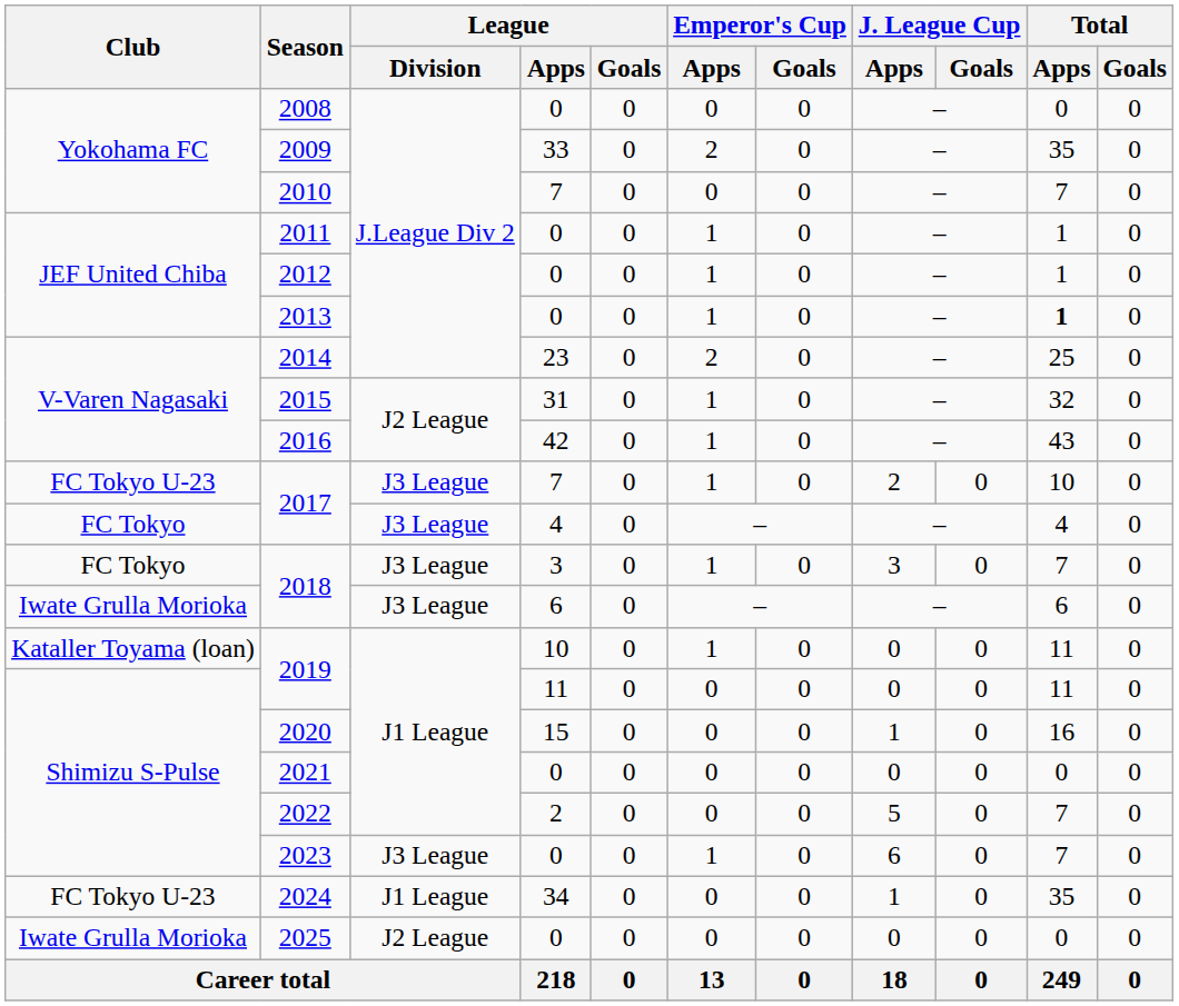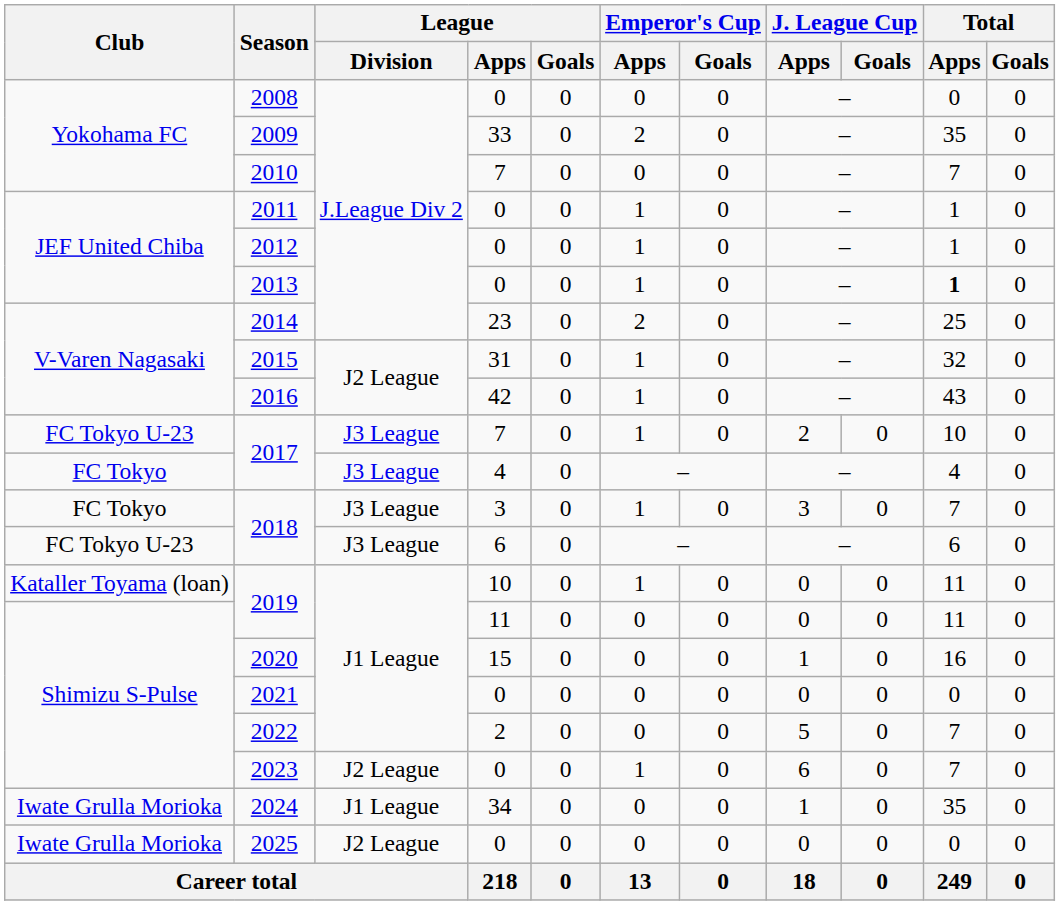 <table class="wikitable" style="text-align:center;">
 <tr>
 <th rowspan=2>Club</th>
 <th rowspan=2>Season</th>
 <th colspan=3>League</th>
 <th colspan=2><a href='#'>Emperor's Cup</a></th>
 <th colspan=2><a href='#'>J. League Cup</a></th>
 <th colspan=2>Total</th>
 </tr>
 <tr>
 <th>Division</th>
 <th>Apps</th>
 <th>Goals</th>
 <th>Apps</th>
 <th>Goals</th>
 <th>Apps</th>
 <th>Goals</th>
 <th>Apps</th>
 <th>Goals</th>
 </tr>
 <tr>
 <td rowspan="3"><a href='#'>Yokohama FC</a></td>
 <td><a href='#'>2008</a></td>
 <td rowspan="7"><a href='#'>J.League Div 2</a></td>
 <td>0</td>
 <td>0</td>
 <td>0</td>
 <td>0</td>
 <td colspan="2">–</td>
 <td>0</td>
 <td>0</td>
 </tr>
 <tr>
 <td><a href='#'>2009</a></td>
 <td>33</td>
 <td>0</td>
 <td>2</td>
 <td>0</td>
 <td colspan="2">–</td>
 <td>35</td>
 <td>0</td>
 </tr>
 <tr>
 <td><a href='#'>2010</a></td>
 <td>7</td>
 <td>0</td>
 <td>0</td>
 <td>0</td>
 <td colspan="2">–</td>
 <td>7</td>
 <td>0</td>
 </tr>
 <tr>
 <td rowspan="3"><a href='#'>JEF United Chiba</a></td>
 <td><a href='#'>2011</a></td>
 <td>0</td>
 <td>0</td>
 <td>1</td>
 <td>0</td>
 <td colspan="2">–</td>
 <td>1</td>
 <td>0</td>
 </tr>
 <tr>
 <td><a href='#'>2012</a></td>
 <td>0</td>
 <td>0</td>
 <td>1</td>
 <td>0</td>
 <td colspan="2">–</td>
 <td>1</td>
 <td>0</td>
 </tr>
 <tr>
 <td><a href='#'>2013</a></td>
 <td>0</td>
 <td>0</td>
 <td>1</td>
 <td>0</td>
 <td colspan="2">–</td>
 <td><strong>1</strong></td>
 <td>0</td>
 </tr>
 <tr>
 <td rowspan="3"><a href='#'>V-Varen Nagasaki</a></td>
 <td><a href='#'>2014</a></td>
 <td>23</td>
 <td>0</td>
 <td>2</td>
 <td>0</td>
 <td colspan="2">–</td>
 <td>25</td>
 <td>0</td>
 </tr>
 <tr>
 <td><a href='#'>2015</a></td>
 <td rowspan="2">J2 League</td>
 <td>31</td>
 <td>0</td>
 <td>1</td>
 <td>0</td>
 <td colspan="2">–</td>
 <td>32</td>
 <td>0</td>
 </tr>
 <tr>
 <td><a href='#'>2016</a></td>
 <td>42</td>
 <td>0</td>
 <td>1</td>
 <td>0</td>
 <td colspan="2">–</td>
 <td>43</td>
 <td>0</td>
 </tr>
 <tr>
 <td><a href='#'>FC Tokyo U-23</a></td>
 <td rowspan="2"><a href='#'>2017</a></td>
 <td><a href='#'>J3 League</a></td>
 <td>7</td>
 <td>0</td>
 <td>1</td>
 <td>0</td>
 <td>2</td>
 <td>0</td>
 <td>10</td>
 <td>0</td>
 </tr>
 <tr>
 <td><a href='#'>FC Tokyo</a></td>
 <td><a href='#'>J3 League</a></td>
 <td>4</td>
 <td>0</td>
 <td colspan="2">–</td>
 <td colspan="2">–</td>
 <td>4</td>
 <td>0</td>
 </tr>
 <tr>
 <td>FC Tokyo</td>
 <td rowspan="2"><a href='#'>2018</a></td>
 <td>J3 League</td>
 <td>3</td>
 <td>0</td>
 <td>1</td>
 <td>0</td>
 <td>3</td>
 <td>0</td>
 <td>7</td>
 <td>0</td>
 </tr>
 <tr>
-<td><a href='#'>Iwate Grulla Morioka</a></td>
+<td>FC Tokyo U-23</td>
 <td>J3 League</td>
 <td>6</td>
 <td>0</td>
 <td colspan="2">–</td>
 <td colspan="2">–</td>
 <td>6</td>
 <td>0</td>
 </tr>
 <tr>
 <td><a href='#'>Kataller Toyama</a> (loan)</td>
 <td rowspan="2"><a href='#'>2019</a></td>
 <td rowspan="5">J1 League</td>
 <td>10</td>
 <td>0</td>
 <td>1</td>
 <td>0</td>
 <td>0</td>
 <td>0</td>
 <td>11</td>
 <td>0</td>
 </tr>
 <tr>
 <td rowspan="5"><a href='#'>Shimizu S-Pulse</a></td>
 <td>11</td>
 <td>0</td>
 <td>0</td>
 <td>0</td>
 <td>0</td>
 <td>0</td>
 <td>11</td>
 <td>0</td>
 </tr>
 <tr>
 <td><a href='#'>2020</a></td>
 <td>15</td>
 <td>0</td>
 <td>0</td>
 <td>0</td>
 <td>1</td>
 <td>0</td>
 <td>16</td>
 <td>0</td>
 </tr>
 <tr>
 <td><a href='#'>2021</a></td>
 <td>0</td>
 <td>0</td>
 <td>0</td>
 <td>0</td>
 <td>0</td>
 <td>0</td>
 <td>0</td>
 <td>0</td>
 </tr>
 <tr>
 <td><a href='#'>2022</a></td>
 <td>2</td>
 <td>0</td>
 <td>0</td>
 <td>0</td>
 <td>5</td>
 <td>0</td>
 <td>7</td>
 <td>0</td>
 </tr>
 <tr>
 <td><a href='#'>2023</a></td>
-<td>J3 League</td>
+<td>J2 League</td>
 <td>0</td>
 <td>0</td>
 <td>1</td>
 <td>0</td>
 <td>6</td>
 <td>0</td>
 <td>7</td>
 <td>0</td>
 </tr>
 <tr>
-<td>FC Tokyo U-23</td>
+<td><a href='#'>Iwate Grulla Morioka</a></td>
 <td><a href='#'>2024</a></td>
 <td>J1 League</td>
 <td>34</td>
 <td>0</td>
 <td>0</td>
 <td>0</td>
 <td>1</td>
 <td>0</td>
 <td>35</td>
 <td>0</td>
 </tr>
 <tr>
 <td><a href='#'>Iwate Grulla Morioka</a></td>
 <td><a href='#'>2025</a></td>
 <td>J2 League</td>
 <td>0</td>
 <td>0</td>
 <td>0</td>
 <td>0</td>
 <td>0</td>
 <td>0</td>
 <td>0</td>
 <td>0</td>
 </tr>
 <tr>
 <th colspan="3">Career total</th>
 <th>218</th>
 <th>0</th>
 <th>13</th>
 <th>0</th>
 <th>18</th>
 <th>0</th>
 <th>249</th>
 <th>0</th>
 </tr>
 </table>
